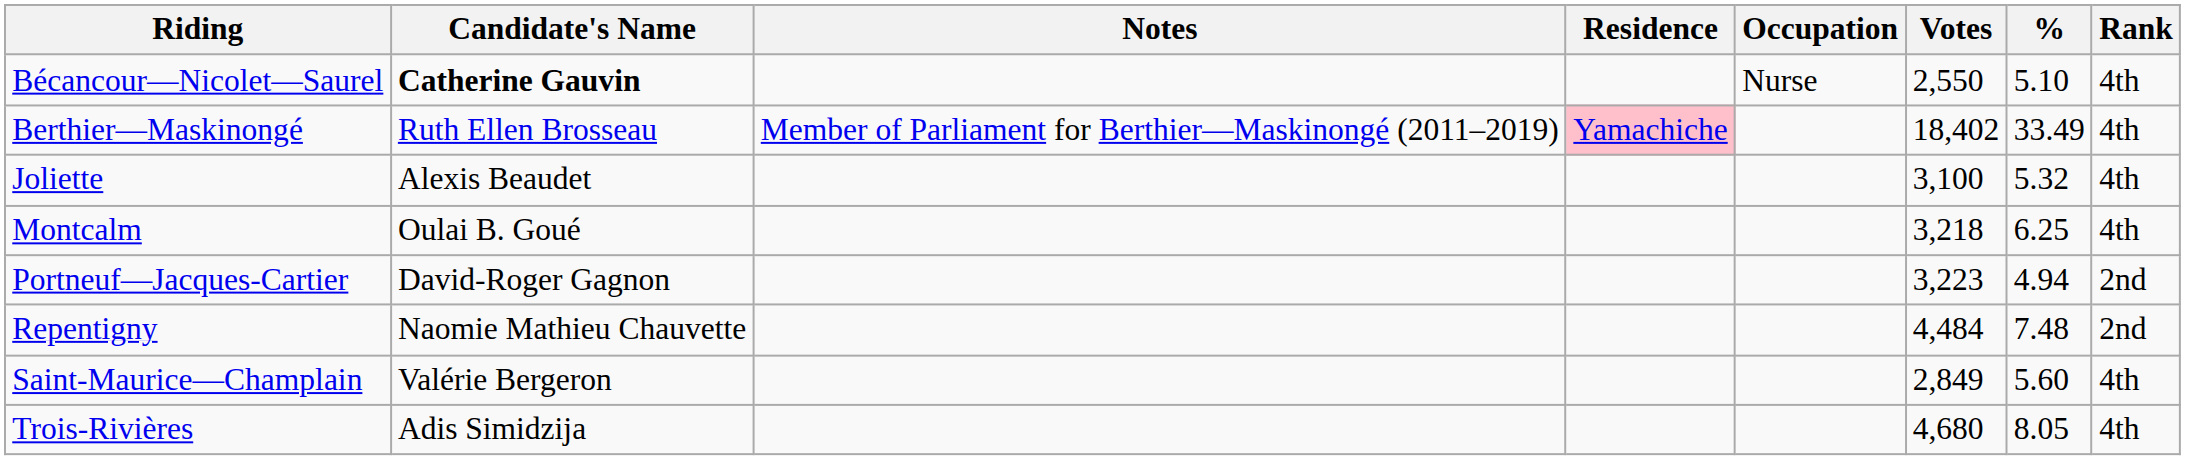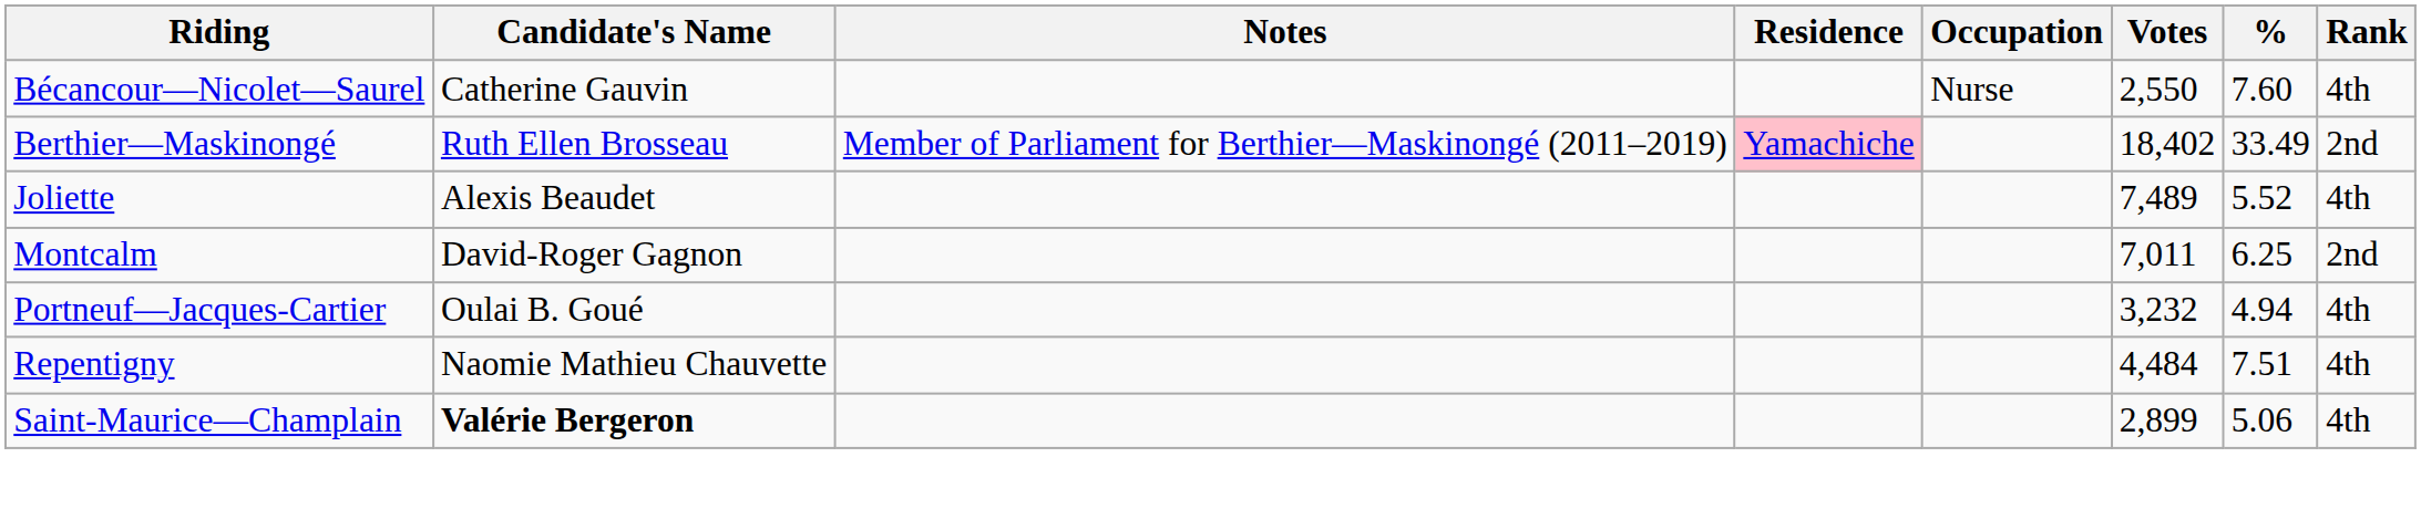 <table class="wikitable sortable">
 <tr>
 <th>Riding<br></th>
 <th>Candidate's Name</th>
 <th>Notes</th>
 <th>Residence</th>
 <th>Occupation</th>
 <th>Votes</th>
 <th>%</th>
 <th>Rank</th>
 </tr>
 <tr>
 <td><a href='#'>Bécancour—Nicolet—Saurel</a></td>
-<td><strong>Catherine Gauvin</strong></td>
+<td>Catherine Gauvin</td>
 <td></td>
 <td></td>
 <td>Nurse</td>
 <td>2,550</td>
-<td>5.10</td>
+<td>7.60</td>
 <td>4th</td>
 </tr>
 <tr>
 <td><a href='#'>Berthier—Maskinongé</a></td>
 <td><a href='#'>Ruth Ellen Brosseau</a></td>
 <td><a href='#'>Member of Parliament</a> for <a href='#'>Berthier—Maskinongé</a> (2011–2019)</td>
 <td style="background: pink;"><a href='#'>Yamachiche</a></td>
 <td></td>
 <td>18,402</td>
 <td>33.49</td>
-<td>4th</td>
+<td>2nd</td>
 </tr>
 <tr>
 <td><a href='#'>Joliette</a></td>
 <td>Alexis Beaudet</td>
 <td></td>
 <td></td>
 <td></td>
-<td>3,100</td>
-<td>5.32</td>
+<td>7,489</td>
+<td>5.52</td>
 <td>4th</td>
 </tr>
 <tr>
 <td><a href='#'>Montcalm</a></td>
+<td>David-Roger Gagnon</td>
+<td></td>
+<td></td>
+<td></td>
+<td>7,011</td>
+<td>6.25</td>
+<td>2nd</td>
+</tr>
+<tr>
+<td><a href='#'>Portneuf—Jacques-Cartier</a></td>
 <td>Oulai B. Goué</td>
 <td></td>
 <td></td>
 <td></td>
-<td>3,218</td>
-<td>6.25</td>
+<td>3,232</td>
+<td>4.94</td>
 <td>4th</td>
-</tr>
-<tr>
-<td><a href='#'>Portneuf—Jacques-Cartier</a></td>
-<td>David-Roger Gagnon</td>
-<td></td>
-<td></td>
-<td></td>
-<td>3,223</td>
-<td>4.94</td>
-<td>2nd</td>
 </tr>
 <tr>
 <td><a href='#'>Repentigny</a></td>
 <td>Naomie Mathieu Chauvette</td>
 <td></td>
 <td></td>
 <td></td>
 <td>4,484</td>
-<td>7.48</td>
-<td>2nd</td>
+<td>7.51</td>
+<td>4th</td>
 </tr>
 <tr>
 <td><a href='#'>Saint-Maurice—Champlain</a></td>
-<td>Valérie Bergeron</td>
+<td><strong>Valérie Bergeron</strong></td>
 <td></td>
 <td></td>
 <td></td>
-<td>2,849</td>
-<td>5.60</td>
-<td>4th</td>
-</tr>
-<tr>
-<td><a href='#'>Trois-Rivières</a></td>
-<td>Adis Simidzija</td>
-<td></td>
-<td></td>
-<td></td>
-<td>4,680</td>
-<td>8.05</td>
+<td>2,899</td>
+<td>5.06</td>
 <td>4th</td>
 </tr>
 </table>
